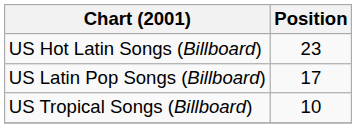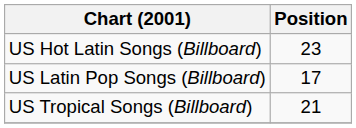 <table class="wikitable sortable">
 <tr>
 <th>Chart (2001)</th>
 <th>Position</th>
 </tr>
 <tr>
 <td>US Hot Latin Songs (<em>Billboard</em>)</td>
 <td align="center">23</td>
 </tr>
 <tr>
 <td>US Latin Pop Songs (<em>Billboard</em>)</td>
 <td align="center">17</td>
 </tr>
 <tr>
 <td>US Tropical Songs (<em>Billboard</em>)</td>
-<td align="center">10</td>
+<td align="center">21</td>
 </tr>
 <tr>
 </tr>
 </table>
